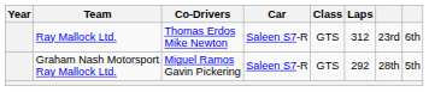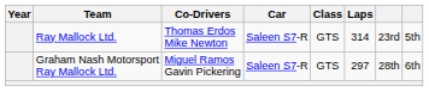 <table class="wikitable" style="text-align:center; font-size:90%">
 <tr>
 <th>Year</th>
 <th>Team</th>
 <th>Co-Drivers</th>
 <th>Car</th>
 <th>Class</th>
 <th>Laps</th>
 <th></th>
 <th></th>
 </tr>
 <tr>
 <th></th>
 <td align="left" nowrap> <a href='#'>Ray Mallock Ltd.</a></td>
 <td align="left" nowrap> <a href='#'>Thomas Erdos</a><br> <a href='#'>Mike Newton</a></td>
 <td align="left" nowrap><a href='#'>Saleen S7</a>-R</td>
 <td>GTS</td>
-<td>312</td>
+<td>314</td>
 <td>23rd</td>
-<td>6th</td>
+<td>5th</td>
 </tr>
 <tr>
 <th></th>
 <td align="left" nowrap> Graham Nash Motorsport<br> <a href='#'>Ray Mallock Ltd.</a></td>
 <td align="left" nowrap> <a href='#'>Miguel Ramos</a><br> Gavin Pickering</td>
 <td align="left" nowrap><a href='#'>Saleen S7</a>-R</td>
 <td>GTS</td>
-<td>292</td>
+<td>297</td>
 <td>28th</td>
-<td>5th</td>
+<td>6th</td>
 </tr>
 <tr>
 <th colspan="8"></th>
 </tr>
 </table>
